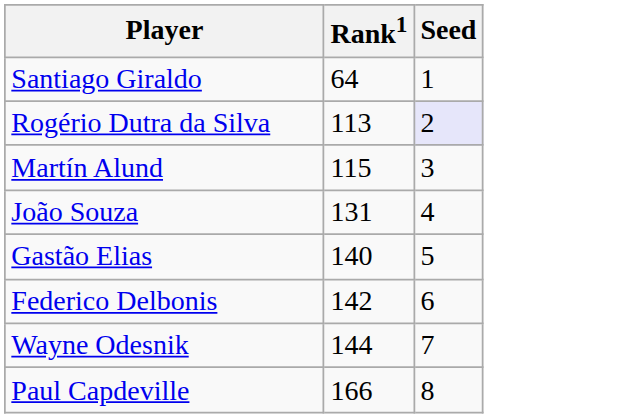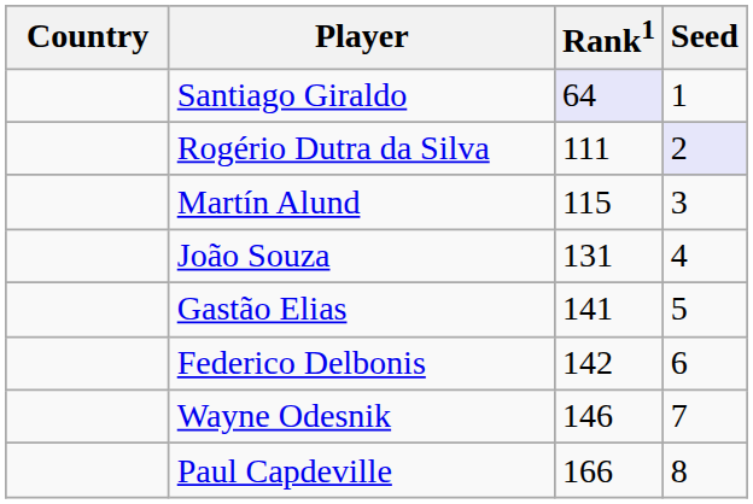 <table class="sortable wikitable">
 <tr>
+<th width="70">Country</th>
 <th width="175">Player</th>
 <th>Rank<sup>1</sup></th>
 <th>Seed</th>
 </tr>
 <tr>
+<td></td>
 <td><a href='#'>Santiago Giraldo</a></td>
-<td>64</td>
+<td style="background: lavender;">64</td>
 <td>1</td>
 </tr>
 <tr>
+<td></td>
 <td><a href='#'>Rogério Dutra da Silva</a></td>
-<td>113</td>
+<td>111</td>
 <td style="background: lavender;">2</td>
 </tr>
 <tr>
+<td></td>
 <td><a href='#'>Martín Alund</a></td>
 <td>115</td>
 <td>3</td>
 </tr>
 <tr>
+<td></td>
 <td><a href='#'>João Souza</a></td>
 <td>131</td>
 <td>4</td>
 </tr>
 <tr>
+<td></td>
 <td><a href='#'>Gastão Elias</a></td>
-<td>140</td>
+<td>141</td>
 <td>5</td>
 </tr>
 <tr>
+<td></td>
 <td><a href='#'>Federico Delbonis</a></td>
 <td>142</td>
 <td>6</td>
 </tr>
 <tr>
+<td></td>
 <td><a href='#'>Wayne Odesnik</a></td>
-<td>144</td>
+<td>146</td>
 <td>7</td>
 </tr>
 <tr>
+<td></td>
 <td><a href='#'>Paul Capdeville</a></td>
 <td>166</td>
 <td>8</td>
 </tr>
 </table>
